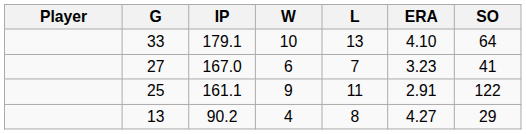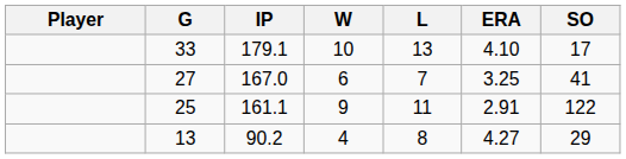 <table class="wikitable sortable">
 <tr>
 <th bgcolor="#DDDDFF" width="16%">Player</th>
 <th bgcolor="#DDDDFF" width="9%">G</th>
 <th bgcolor="#DDDDFF" width="9%">IP</th>
 <th bgcolor="#DDDDFF" width="9%">W</th>
 <th bgcolor="#DDDDFF" width="9%">L</th>
 <th bgcolor="#DDDDFF" width="9%">ERA</th>
 <th bgcolor="#DDDDFF" width="9%">SO</th>
 </tr>
 <tr align="center">
 <td></td>
 <td>33</td>
 <td>179.1</td>
 <td>10</td>
 <td>13</td>
 <td>4.10</td>
-<td>64</td>
+<td>17</td>
 </tr>
 <tr align="center">
 <td></td>
 <td>27</td>
 <td>167.0</td>
 <td>6</td>
 <td>7</td>
-<td>3.23</td>
+<td>3.25</td>
 <td>41</td>
 </tr>
 <tr align="center">
 <td></td>
 <td>25</td>
 <td>161.1</td>
 <td>9</td>
 <td>11</td>
 <td>2.91</td>
 <td>122</td>
 </tr>
 <tr align="center">
 <td></td>
 <td>13</td>
 <td>90.2</td>
 <td>4</td>
 <td>8</td>
 <td>4.27</td>
 <td>29</td>
 </tr>
 </table>
